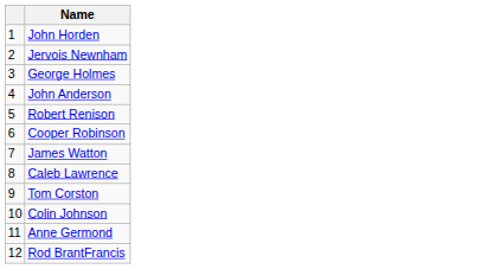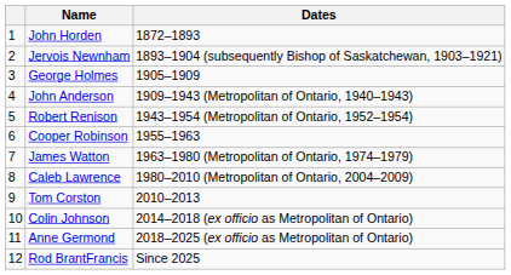 <table class="wikitable">
 <tr>
 <th></th>
 <th>Name</th>
+<th>Dates</th>
 </tr>
 <tr>
 <td>1</td>
 <td><a href='#'>John Horden</a></td>
+<td>1872–1893</td>
 </tr>
 <tr>
 <td>2</td>
 <td><a href='#'>Jervois Newnham</a></td>
+<td>1893–1904 (subsequently Bishop of Saskatchewan, 1903–1921)</td>
 </tr>
 <tr>
 <td>3</td>
 <td><a href='#'>George Holmes</a></td>
+<td>1905–1909</td>
 </tr>
 <tr>
 <td>4</td>
 <td><a href='#'>John Anderson</a></td>
+<td>1909–1943 (Metropolitan of Ontario, 1940–1943)</td>
 </tr>
 <tr>
 <td>5</td>
 <td><a href='#'>Robert Renison</a></td>
+<td>1943–1954 (Metropolitan of Ontario, 1952–1954)</td>
 </tr>
 <tr>
 <td>6</td>
 <td><a href='#'>Cooper Robinson</a></td>
+<td>1955–1963</td>
 </tr>
 <tr>
 <td>7</td>
 <td><a href='#'>James Watton</a></td>
+<td>1963–1980 (Metropolitan of Ontario, 1974–1979)</td>
 </tr>
 <tr>
 <td>8</td>
 <td><a href='#'>Caleb Lawrence</a></td>
+<td>1980–2010 (Metropolitan of Ontario, 2004–2009)</td>
 </tr>
 <tr>
 <td>9</td>
 <td><a href='#'>Tom Corston</a></td>
+<td>2010–2013</td>
 </tr>
 <tr>
 <td>10</td>
 <td><a href='#'>Colin Johnson</a></td>
+<td>2014–2018 (<em>ex officio</em> as Metropolitan of Ontario)</td>
 </tr>
 <tr>
 <td>11</td>
 <td><a href='#'>Anne Germond</a></td>
+<td>2018–2025 (<em>ex officio</em> as Metropolitan of Ontario)</td>
 </tr>
 <tr>
 <td>12</td>
 <td><a href='#'>Rod BrantFrancis</a></td>
+<td>Since 2025</td>
 </tr>
 </table>
